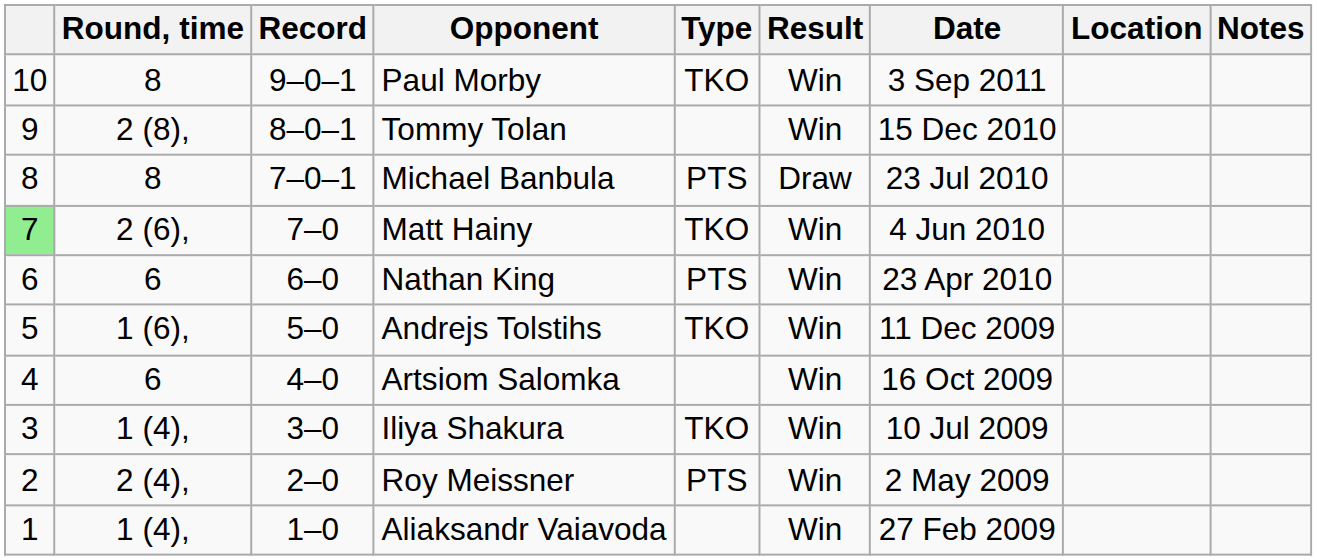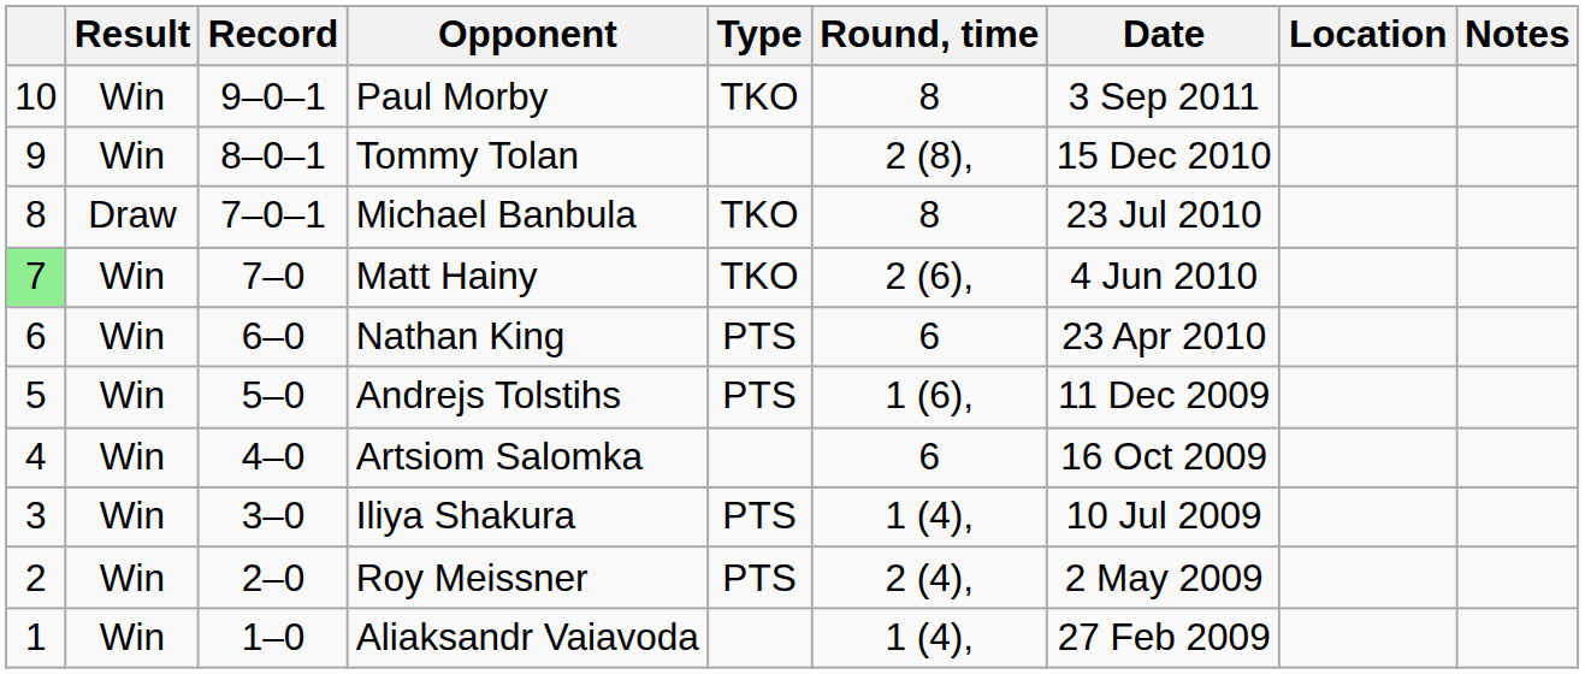 <table class="wikitable" style="text-align:center">
 <tr>
 <th></th>
-<th>Round, time</th>
+<th>Result</th>
 <th>Record</th>
 <th>Opponent</th>
 <th>Type</th>
-<th>Result</th>
+<th>Round, time</th>
 <th>Date</th>
 <th>Location</th>
 <th>Notes</th>
 </tr>
 <tr>
 <td>10</td>
-<td>8</td>
+<td>Win</td>
 <td>9–0–1</td>
 <td style="text-align:left;">Paul Morby</td>
 <td>TKO</td>
-<td>Win</td>
+<td>8</td>
 <td>3 Sep 2011</td>
 <td style="text-align:left;"></td>
 <td></td>
 </tr>
 <tr>
 <td>9</td>
-<td>2 (8), </td>
+<td>Win</td>
 <td>8–0–1</td>
 <td style="text-align:left;">Tommy Tolan</td>
 <td></td>
-<td>Win</td>
+<td>2 (8), </td>
 <td>15 Dec 2010</td>
 <td style="text-align:left;"></td>
 <td></td>
 </tr>
 <tr>
 <td>8</td>
-<td>8</td>
+<td>Draw</td>
 <td>7–0–1</td>
 <td style="text-align:left;">Michael Banbula</td>
-<td>PTS</td>
-<td>Draw</td>
+<td>TKO</td>
+<td>8</td>
 <td>23 Jul 2010</td>
 <td style="text-align:left;"></td>
 <td></td>
 </tr>
 <tr>
 <td style="background: lightgreen;">7</td>
-<td>2 (6), </td>
+<td>Win</td>
 <td>7–0</td>
 <td style="text-align:left;">Matt Hainy</td>
 <td>TKO</td>
-<td>Win</td>
+<td>2 (6), </td>
 <td>4 Jun 2010</td>
 <td style="text-align:left;"></td>
 <td></td>
 </tr>
 <tr>
 <td>6</td>
-<td>6</td>
+<td>Win</td>
 <td>6–0</td>
 <td style="text-align:left;">Nathan King</td>
 <td>PTS</td>
-<td>Win</td>
+<td>6</td>
 <td>23 Apr 2010</td>
 <td style="text-align:left;"></td>
 <td></td>
 </tr>
 <tr>
 <td>5</td>
-<td>1 (6), </td>
+<td>Win</td>
 <td>5–0</td>
 <td style="text-align:left;">Andrejs Tolstihs</td>
-<td>TKO</td>
-<td>Win</td>
+<td>PTS</td>
+<td>1 (6), </td>
 <td>11 Dec 2009</td>
 <td style="text-align:left;"></td>
 <td></td>
 </tr>
 <tr>
 <td>4</td>
-<td>6</td>
+<td>Win</td>
 <td>4–0</td>
 <td style="text-align:left;">Artsiom Salomka</td>
 <td></td>
-<td>Win</td>
+<td>6</td>
 <td>16 Oct 2009</td>
 <td style="text-align:left;"></td>
 <td></td>
 </tr>
 <tr>
 <td>3</td>
-<td>1 (4), </td>
+<td>Win</td>
 <td>3–0</td>
 <td style="text-align:left;">Iliya Shakura</td>
-<td>TKO</td>
-<td>Win</td>
+<td>PTS</td>
+<td>1 (4), </td>
 <td>10 Jul 2009</td>
 <td style="text-align:left;"></td>
 <td></td>
 </tr>
 <tr>
 <td>2</td>
-<td>2 (4), </td>
+<td>Win</td>
 <td>2–0</td>
 <td style="text-align:left;">Roy Meissner</td>
 <td>PTS</td>
-<td>Win</td>
+<td>2 (4), </td>
 <td>2 May 2009</td>
 <td style="text-align:left;"></td>
 <td></td>
 </tr>
 <tr>
 <td>1</td>
-<td>1 (4), </td>
+<td>Win</td>
 <td>1–0</td>
 <td style="text-align:left;">Aliaksandr Vaiavoda</td>
 <td></td>
-<td>Win</td>
+<td>1 (4), </td>
 <td>27 Feb 2009</td>
 <td style="text-align:left;"></td>
 <td></td>
 </tr>
 </table>
